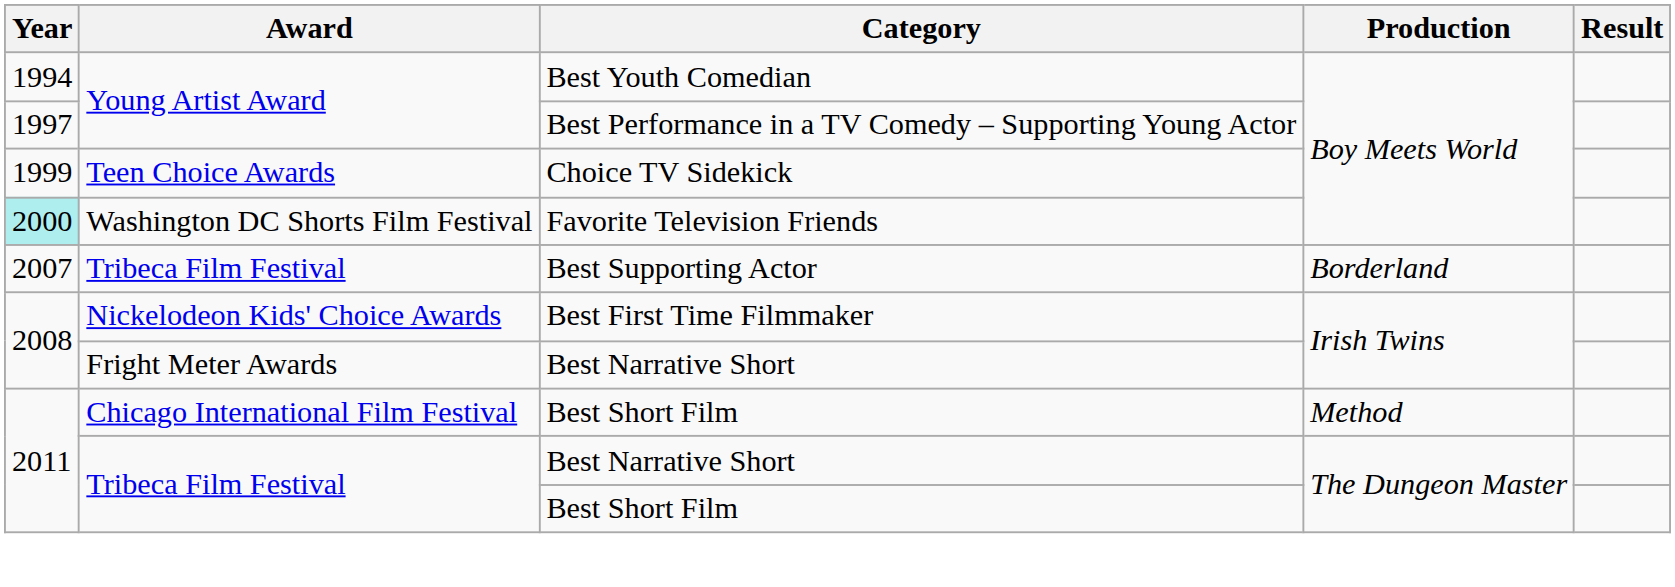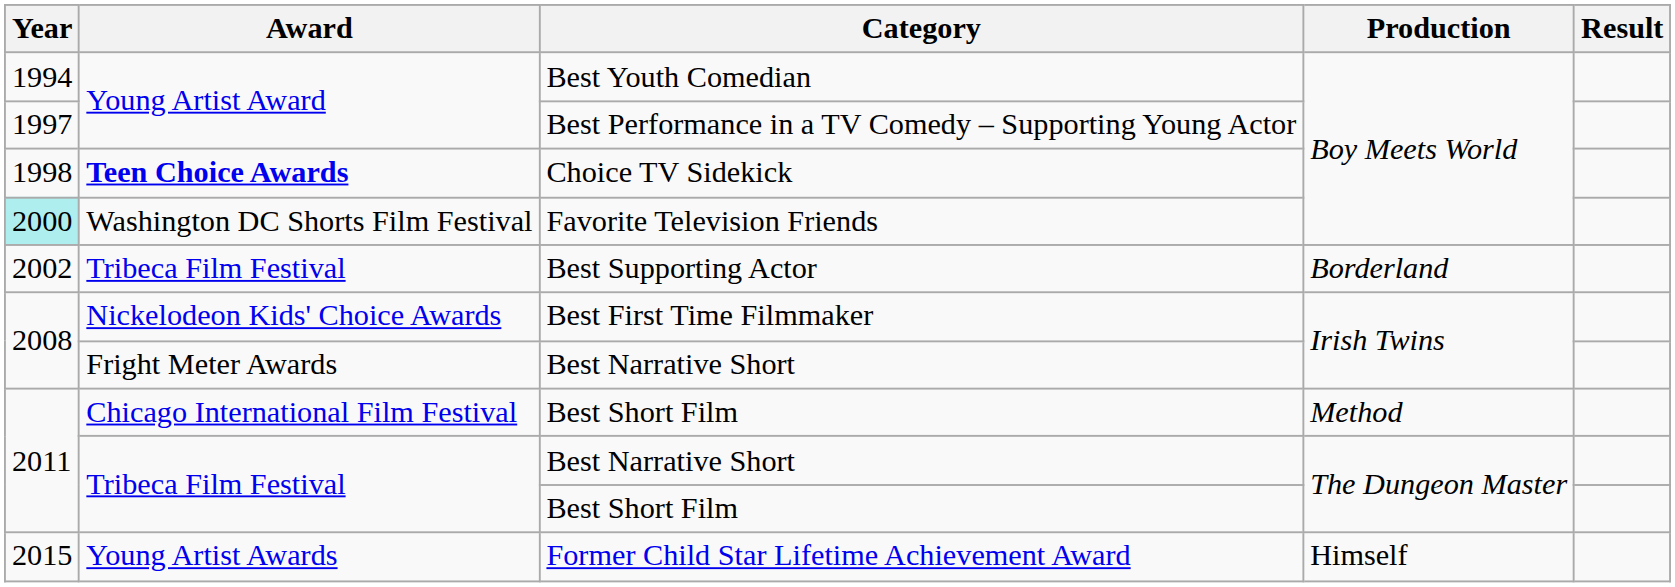 <table class="wikitable sortable">
 <tr>
 <th>Year</th>
 <th>Award</th>
 <th>Category</th>
 <th>Production</th>
 <th>Result</th>
 </tr>
 <tr>
 <td>1994</td>
 <td rowspan=2><a href='#'>Young Artist Award</a></td>
 <td>Best Youth Comedian</td>
 <td rowspan="4"><em>Boy Meets World</em></td>
 <td></td>
 </tr>
 <tr>
 <td>1997</td>
 <td>Best Performance in a TV Comedy – Supporting Young Actor</td>
 <td></td>
 </tr>
 <tr>
-<td>1999</td>
-<td><a href='#'>Teen Choice Awards</a></td>
+<td>1998</td>
+<td><strong><a href='#'>Teen Choice Awards</a></strong></td>
 <td>Choice TV Sidekick</td>
 <td></td>
 </tr>
 <tr>
 <td style="background: paleturquoise;">2000</td>
 <td>Washington DC Shorts Film Festival</td>
 <td>Favorite Television Friends</td>
 <td></td>
 </tr>
 <tr>
-<td>2007</td>
+<td>2002</td>
 <td><a href='#'>Tribeca Film Festival</a></td>
 <td>Best Supporting Actor</td>
 <td><em>Borderland</em></td>
 <td></td>
 </tr>
 <tr>
 <td rowspan="2">2008</td>
 <td><a href='#'>Nickelodeon Kids' Choice Awards</a></td>
 <td>Best First Time Filmmaker</td>
 <td rowspan="2"><em>Irish Twins</em></td>
 <td></td>
 </tr>
 <tr>
 <td>Fright Meter Awards</td>
 <td>Best Narrative Short</td>
 <td></td>
 </tr>
 <tr>
 <td rowspan="3">2011</td>
 <td><a href='#'>Chicago International Film Festival</a></td>
 <td>Best Short Film</td>
 <td><em>Method</em></td>
 <td></td>
 </tr>
 <tr>
 <td rowspan="2"><a href='#'>Tribeca Film Festival</a></td>
 <td>Best Narrative Short</td>
 <td rowspan="2"><em>The Dungeon Master</em></td>
 <td></td>
 </tr>
 <tr>
 <td>Best Short Film</td>
 <td></td>
 </tr>
+<tr>
+<td>2015</td>
+<td><a href='#'>Young Artist Awards</a></td>
+<td><a href='#'>Former Child Star Lifetime Achievement Award</a></td>
+<td>Himself</td>
+<td></td>
+</tr>
 </table>
